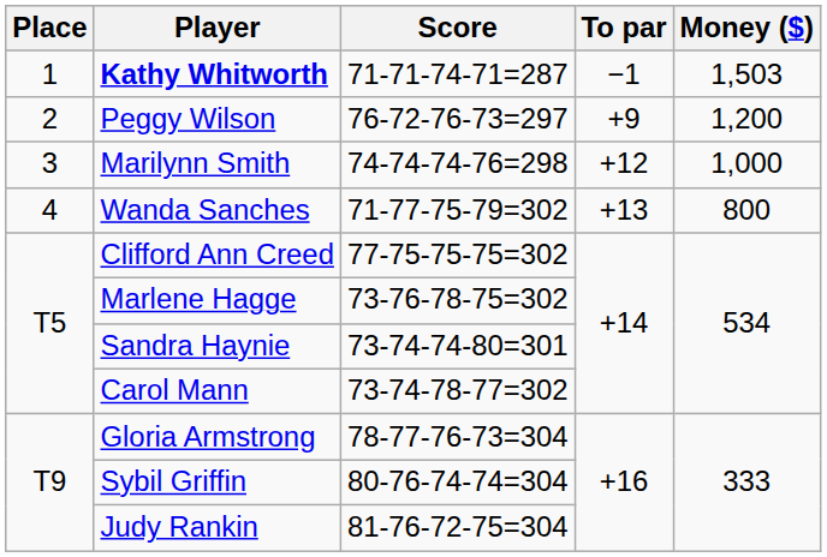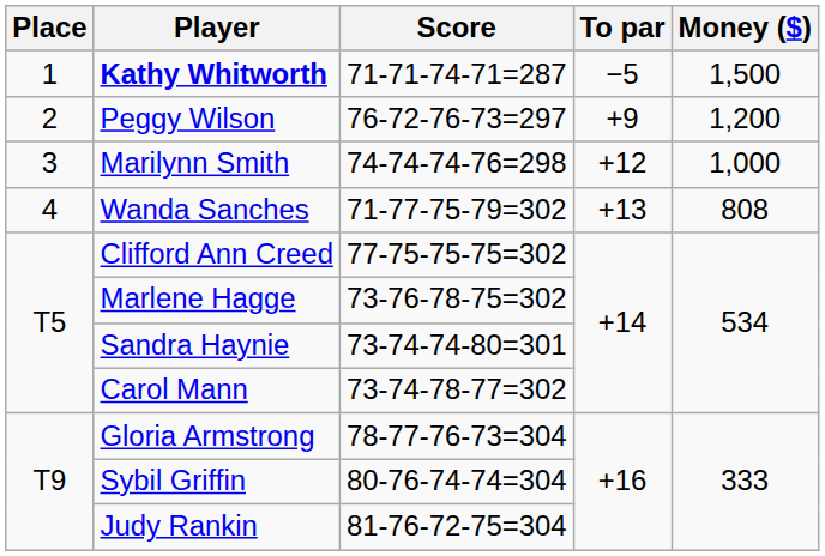 <table class="wikitable">
 <tr>
 <th>Place</th>
 <th>Player</th>
 <th>Score</th>
 <th>To par</th>
 <th>Money (<a href='#'>$</a>)</th>
 </tr>
 <tr>
 <td align=center>1</td>
 <td> <strong><a href='#'>Kathy Whitworth</a></strong></td>
 <td>71-71-74-71=287</td>
-<td align=center>−1</td>
-<td align=center>1,503</td>
+<td align=center>−5</td>
+<td align=center>1,500</td>
 </tr>
 <tr>
 <td align=center>2</td>
 <td> <a href='#'>Peggy Wilson</a></td>
 <td>76-72-76-73=297</td>
 <td align=center>+9</td>
 <td align=center>1,200</td>
 </tr>
 <tr>
 <td align=center>3</td>
 <td> <a href='#'>Marilynn Smith</a></td>
 <td>74-74-74-76=298</td>
 <td align=center>+12</td>
 <td align=center>1,000</td>
 </tr>
 <tr>
 <td align=center>4</td>
 <td> <a href='#'>Wanda Sanches</a></td>
 <td>71-77-75-79=302</td>
 <td align=center>+13</td>
-<td align=center>800</td>
+<td align=center>808</td>
 </tr>
 <tr>
 <td align=center rowspan=4>T5</td>
 <td> <a href='#'>Clifford Ann Creed</a></td>
 <td>77-75-75-75=302</td>
 <td align=center rowspan=4>+14</td>
 <td align=center  rowspan=4>534</td>
 </tr>
 <tr>
 <td> <a href='#'>Marlene Hagge</a></td>
 <td>73-76-78-75=302</td>
 </tr>
 <tr>
 <td> <a href='#'>Sandra Haynie</a></td>
 <td>73-74-74-80=301</td>
 </tr>
 <tr>
 <td> <a href='#'>Carol Mann</a></td>
 <td>73-74-78-77=302</td>
 </tr>
 <tr>
 <td align=center rowspan=3>T9</td>
 <td> <a href='#'>Gloria Armstrong</a></td>
 <td>78-77-76-73=304</td>
 <td align=center rowspan=3>+16</td>
 <td align=center rowspan=3>333</td>
 </tr>
 <tr>
 <td> <a href='#'>Sybil Griffin</a></td>
 <td>80-76-74-74=304</td>
 </tr>
 <tr>
 <td> <a href='#'>Judy Rankin</a></td>
 <td>81-76-72-75=304</td>
 </tr>
 </table>
